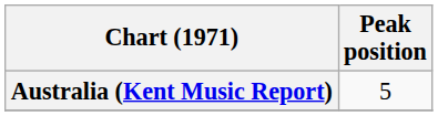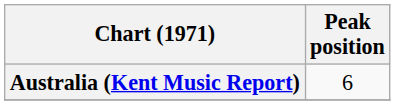 <table class="wikitable sortable plainrowheaders" style="text-align:center">
 <tr>
 <th>Chart (1971)</th>
 <th>Peak<br>position</th>
 </tr>
 <tr>
 <th scope="row">Australia (<a href='#'>Kent Music Report</a>)</th>
-<td>5</td>
+<td>6</td>
 </tr>
 <tr>
 </tr>
 <tr>
 </tr>
 </table>
